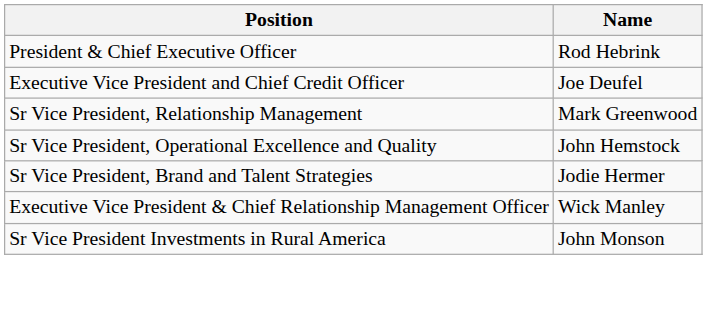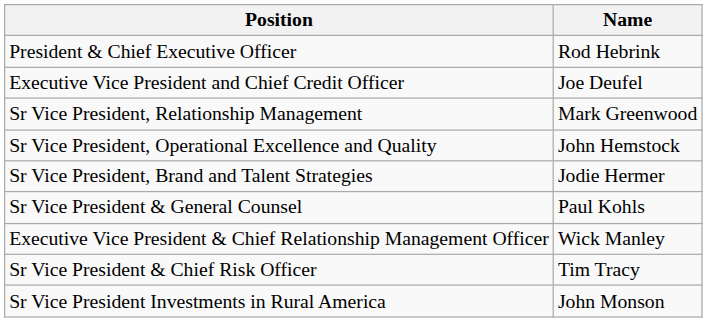 <table class="wikitable">
 <tr>
 <th>Position</th>
 <th>Name</th>
 </tr>
 <tr>
 <td>President & Chief Executive Officer</td>
 <td>Rod Hebrink</td>
 </tr>
 <tr>
 <td>Executive Vice President and Chief Credit Officer</td>
 <td>Joe Deufel</td>
 </tr>
 <tr>
 <td>Sr Vice President, Relationship Management</td>
 <td>Mark Greenwood</td>
 </tr>
 <tr>
 <td>Sr Vice President, Operational Excellence and Quality</td>
 <td>John Hemstock</td>
 </tr>
 <tr>
 <td>Sr Vice President, Brand and Talent Strategies</td>
 <td>Jodie Hermer</td>
 </tr>
 <tr>
+<td>Sr Vice President & General Counsel</td>
+<td>Paul Kohls</td>
+</tr>
+<tr>
 <td>Executive Vice President & Chief Relationship Management Officer</td>
 <td>Wick Manley</td>
+</tr>
+<tr>
+<td>Sr Vice President & Chief Risk Officer</td>
+<td>Tim Tracy</td>
 </tr>
 <tr>
 <td>Sr Vice President Investments in Rural America</td>
 <td>John Monson</td>
 </tr>
 </table>
